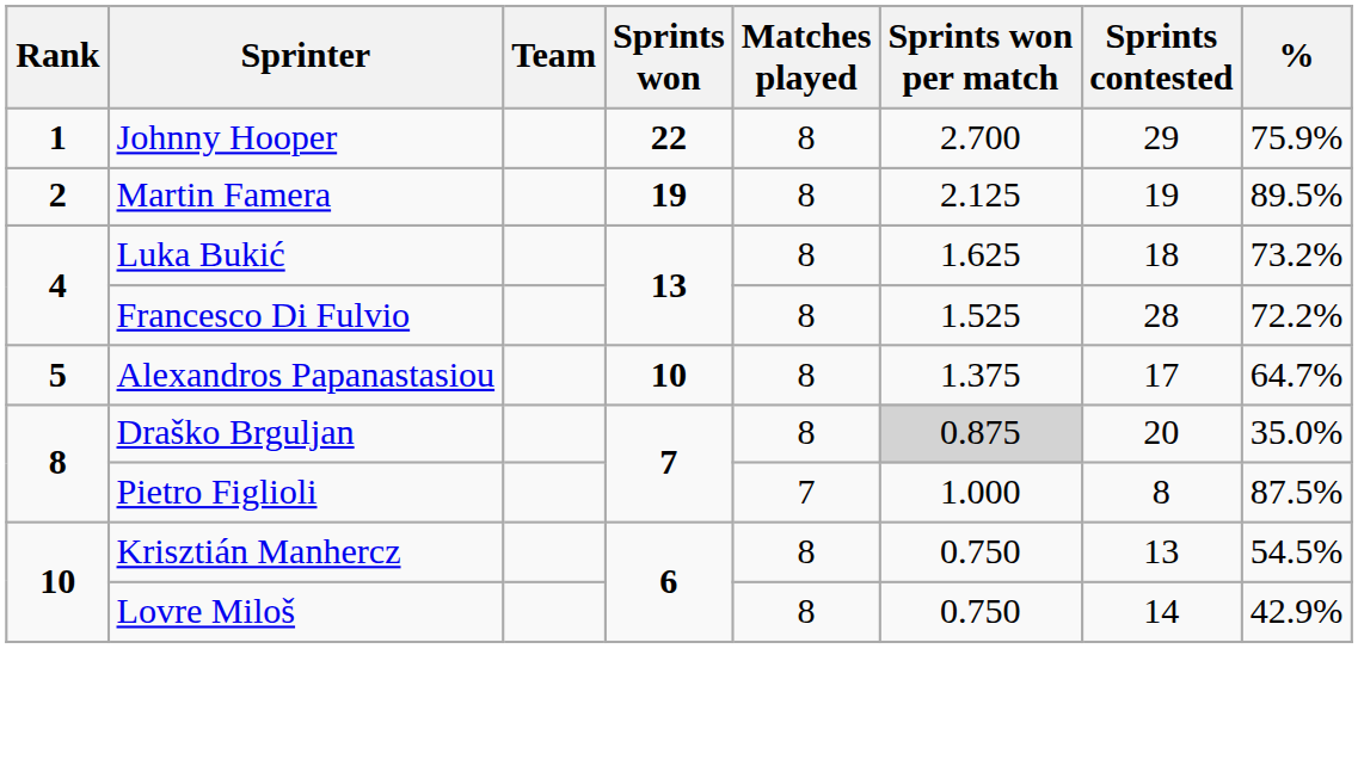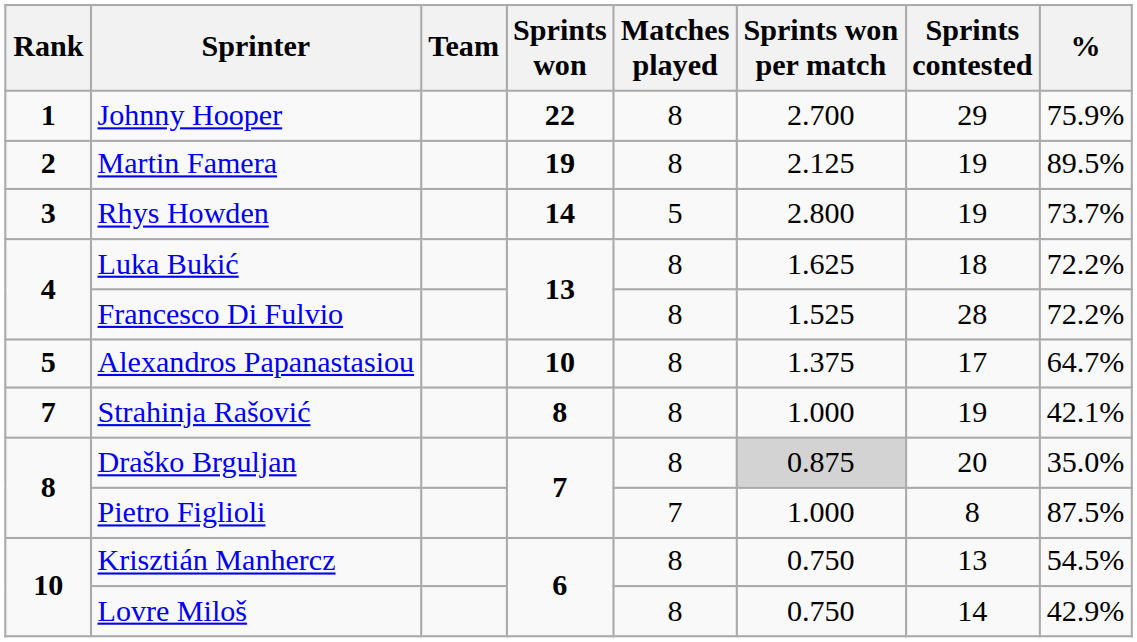 <table class="wikitable sortable" style="text-align: center; font-size: 90%; margin-left: 1em;">
 <tr>
 <th>Rank</th>
 <th>Sprinter</th>
 <th>Team</th>
 <th>Sprints<br>won</th>
 <th>Matches<br>played</th>
 <th>Sprints won<br>per match</th>
 <th>Sprints<br>contested</th>
 <th>%</th>
 </tr>
 <tr>
 <td><strong>1</strong></td>
 <td style="text-align: left;" data-sort-value="Hooper, Johnny"><a href='#'>Johnny Hooper</a></td>
 <td style="text-align: left;"></td>
 <td><strong>22</strong></td>
 <td>8</td>
 <td>2.700</td>
 <td>29</td>
 <td>75.9%</td>
 </tr>
 <tr>
 <td><strong>2</strong></td>
 <td style="text-align: left;" data-sort-value="Famera, Martin"><a href='#'>Martin Famera</a></td>
 <td style="text-align: left;"></td>
 <td><strong>19</strong></td>
 <td>8</td>
 <td>2.125</td>
 <td>19</td>
 <td>89.5%</td>
 </tr>
 <tr>
+<td><strong>3</strong></td>
+<td style="text-align: left;" data-sort-value="Howden, Rhys"><a href='#'>Rhys Howden</a></td>
+<td style="text-align: left;"></td>
+<td><strong>14</strong></td>
+<td>5</td>
+<td>2.800</td>
+<td>19</td>
+<td>73.7%</td>
+</tr>
+<tr>
 <td rowspan="2"><strong>4</strong></td>
 <td style="text-align: left;" data-sort-value="Bukić, Luka"><a href='#'>Luka Bukić</a></td>
 <td style="text-align: left;"></td>
 <td rowspan="2"><strong>13</strong></td>
 <td>8</td>
 <td>1.625</td>
 <td>18</td>
-<td>73.2%</td>
+<td>72.2%</td>
 </tr>
 <tr>
 <td style="text-align: left;" data-sort-value="Di Fulvio, Francesco"><a href='#'>Francesco Di Fulvio</a></td>
 <td style="text-align: left;"></td>
 <td>8</td>
 <td>1.525</td>
 <td>28</td>
 <td>72.2%</td>
 </tr>
 <tr>
 <td><strong>5</strong></td>
 <td style="text-align: left;" data-sort-value="Papanastasiou, Alexandros"><a href='#'>Alexandros Papanastasiou</a></td>
 <td style="text-align: left;"></td>
 <td><strong>10</strong></td>
 <td>8</td>
 <td>1.375</td>
 <td>17</td>
 <td>64.7%</td>
+</tr>
+<tr>
+<td><strong>7</strong></td>
+<td style="text-align: left;" data-sort-value="Rašović, Strahinja"><a href='#'>Strahinja Rašović</a></td>
+<td style="text-align: left;"></td>
+<td><strong>8</strong></td>
+<td>8</td>
+<td>1.000</td>
+<td>19</td>
+<td>42.1%</td>
 </tr>
 <tr>
 <td rowspan="2"><strong>8</strong></td>
 <td style="text-align: left;" data-sort-value="Brguljan, Draško"><a href='#'>Draško Brguljan</a></td>
 <td style="text-align: left;"></td>
 <td rowspan="2"><strong>7</strong></td>
 <td>8</td>
 <td style="background: lightgrey;">0.875</td>
 <td>20</td>
 <td>35.0%</td>
 </tr>
 <tr>
 <td style="text-align: left;" data-sort-value="Figlioli, Pietro"><a href='#'>Pietro Figlioli</a></td>
 <td style="text-align: left;"></td>
 <td>7</td>
 <td>1.000</td>
 <td>8</td>
 <td>87.5%</td>
 </tr>
 <tr>
 <td rowspan="2"><strong>10</strong></td>
 <td style="text-align: left;" data-sort-value="Manhercz, Krisztián"><a href='#'>Krisztián Manhercz</a></td>
 <td style="text-align: left;"></td>
 <td rowspan="2"><strong>6</strong></td>
 <td>8</td>
 <td>0.750</td>
 <td>13</td>
 <td>54.5%</td>
 </tr>
 <tr>
 <td style="text-align: left;" data-sort-value="Miloš, Lovre"><a href='#'>Lovre Miloš</a></td>
 <td style="text-align: left;"></td>
 <td>8</td>
 <td>0.750</td>
 <td>14</td>
 <td>42.9%</td>
 </tr>
 </table>
